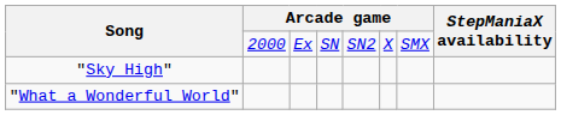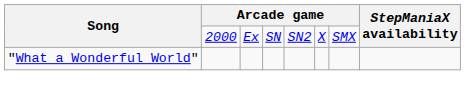 <table class="wikitable" style="text-align:center">
 <tr>
 <th rowspan="2">Song</th>
 <th colspan="6">Arcade game</th>
 <th rowspan="2"><em>StepManiaX</em><br>availability</th>
 </tr>
 <tr>
 <td><em><a href='#'>2000</a></em></td>
 <td><em><a href='#'>Ex</a></em></td>
 <td><em><a href='#'>SN</a></em></td>
 <td><em><a href='#'>SN2</a></em></td>
 <td><em><a href='#'>X</a></em></td>
 <td><em><a href='#'>SMX</a></em></td>
 </tr>
 <tr>
-<td>"<a href='#'>Sky High</a>"</td>
-<td></td>
-<td></td>
-<td></td>
-<td></td>
-<td></td>
-<td></td>
-<td></td>
-</tr>
-<tr>
 <td>"<a href='#'>What a Wonderful World</a>"</td>
 <td></td>
 <td></td>
 <td></td>
 <td></td>
 <td></td>
 <td></td>
 <td></td>
 </tr>
 </table>
